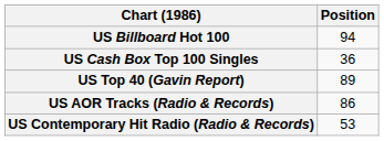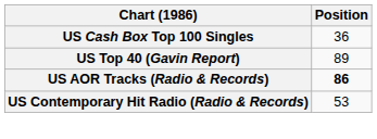 <table class="wikitable plainrowheaders" style="text-align:center">
 <tr>
 <th>Chart (1986)</th>
 <th>Position</th>
-</tr>
-<tr>
-<th scope="row">US <em>Billboard</em> Hot 100</th>
-<td style="text-align:center;">94</td>
 </tr>
 <tr>
 <th scope="row">US <em>Cash Box</em> Top 100 Singles</th>
 <td>36</td>
 </tr>
 <tr>
 <th scope="row">US Top 40 (<em>Gavin Report</em>)</th>
 <td>89</td>
 </tr>
 <tr>
 <th scope="row">US AOR Tracks (<em>Radio & Records</em>)</th>
-<td>86</td>
+<td><strong>86</strong></td>
 </tr>
 <tr>
 <th scope="row">US Contemporary Hit Radio (<em>Radio & Records</em>)</th>
 <td align="center">53</td>
 </tr>
 </table>
